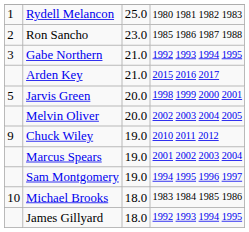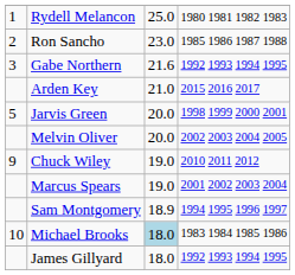 <table class="wikitable">
 <tr>
 </tr>
 <tr>
 <td>1</td>
 <td><a href='#'>Rydell Melancon</a></td>
 <td>25.0</td>
 <td style="font-size:80%;">1980 1981 1982 1983</td>
 </tr>
 <tr>
 <td>2</td>
 <td>Ron Sancho</td>
 <td>23.0</td>
 <td style="font-size:80%;">1985 1986 1987 1988</td>
 </tr>
 <tr>
 <td>3</td>
 <td><a href='#'>Gabe Northern</a></td>
-<td>21.0</td>
+<td>21.6</td>
 <td style="font-size:80%;"><a href='#'>1992</a> <a href='#'>1993</a> <a href='#'>1994</a> <a href='#'>1995</a></td>
 </tr>
 <tr>
 <td></td>
 <td><a href='#'>Arden Key</a></td>
 <td>21.0</td>
 <td style="font-size:80%;"><a href='#'>2015</a> <a href='#'>2016</a> <a href='#'>2017</a></td>
 </tr>
 <tr>
 <td>5</td>
 <td><a href='#'>Jarvis Green</a></td>
 <td>20.0</td>
 <td style="font-size:80%;"><a href='#'>1998</a> <a href='#'>1999</a> <a href='#'>2000</a> <a href='#'>2001</a></td>
 </tr>
 <tr>
 <td></td>
 <td><a href='#'>Melvin Oliver</a></td>
 <td>20.0</td>
 <td style="font-size:80%;"><a href='#'>2002</a> <a href='#'>2003</a> <a href='#'>2004</a> <a href='#'>2005</a></td>
 </tr>
 <tr>
 <td>9</td>
 <td><a href='#'>Chuck Wiley</a></td>
 <td>19.0</td>
 <td style="font-size:80%;"><a href='#'>2010</a> <a href='#'>2011</a> <a href='#'>2012</a></td>
 </tr>
 <tr>
 <td></td>
 <td><a href='#'>Marcus Spears</a></td>
 <td>19.0</td>
 <td style="font-size:80%;"><a href='#'>2001</a> <a href='#'>2002</a> <a href='#'>2003</a> <a href='#'>2004</a></td>
 </tr>
 <tr>
 <td></td>
 <td><a href='#'>Sam Montgomery</a></td>
-<td>19.0</td>
+<td>18.9</td>
 <td style="font-size:80%;"><a href='#'>1994</a> <a href='#'>1995</a> <a href='#'>1996</a> <a href='#'>1997</a></td>
 </tr>
 <tr>
 <td>10</td>
 <td><a href='#'>Michael Brooks</a></td>
-<td>18.0</td>
+<td style="background: lightblue;">18.0</td>
 <td style="font-size:80%;">1983 1984 1985 1986</td>
 </tr>
 <tr>
 <td></td>
 <td>James Gillyard</td>
 <td>18.0</td>
 <td style="font-size:80%;"><a href='#'>1992</a> <a href='#'>1993</a> <a href='#'>1994</a> <a href='#'>1995</a></td>
 </tr>
 </table>
